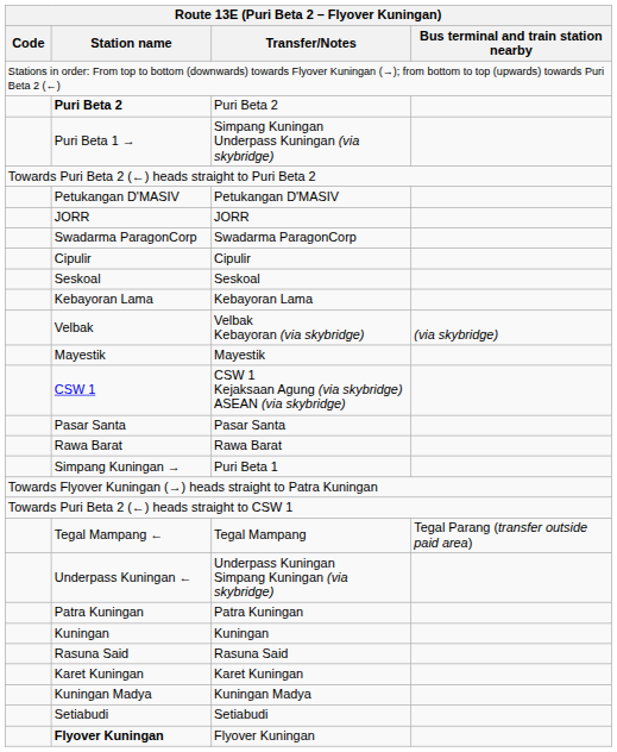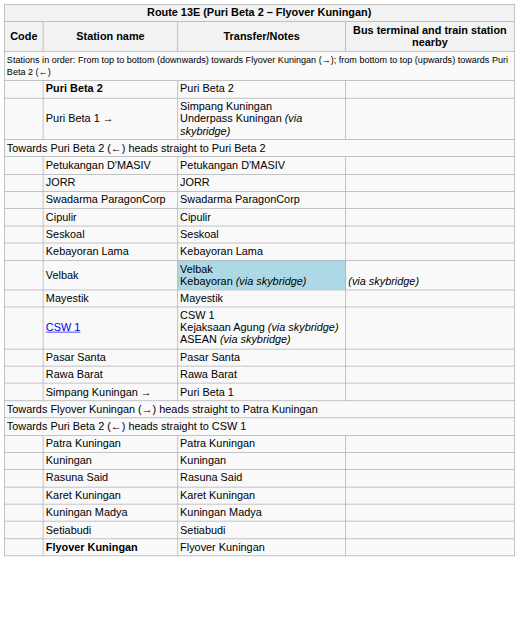 <table class="wikitable" style="font-size:100%">
 <tr>
 <th colspan="4" align="left"> Route 13E (Puri Beta 2 – Flyover Kuningan)</th>
 </tr>
 <tr>
 <th width="50">Code</th>
 <th width="190">Station name</th>
 <th width="240">Transfer/Notes</th>
 <th width="240">Bus terminal and train station nearby</th>
 </tr>
 <tr>
 <td colspan="4"><small>Stations in order: From top to bottom (downwards) towards Flyover Kuningan (→); from bottom to top (upwards) towards Puri Beta 2 (←)</small></td>
 </tr>
 <tr>
 <td align="center"><strong></strong></td>
 <td><strong>Puri Beta 2</strong></td>
 <td>  Puri Beta 2</td>
 <td></td>
 </tr>
 <tr>
 <td align="center"><strong></strong></td>
 <td>Puri Beta 1 →</td>
 <td>   Simpang Kuningan<br>   Underpass Kuningan <em>(via skybridge)</em></td>
 <td></td>
 </tr>
 <tr>
 <td colspan="4">Towards Puri Beta 2 (←) heads straight to Puri Beta 2</td>
 </tr>
 <tr>
 <td align="center"><strong></strong></td>
 <td>Petukangan D'MASIV</td>
 <td>  Petukangan D'MASIV</td>
 <td></td>
 </tr>
 <tr>
 <td align="center"><strong></strong></td>
 <td>JORR</td>
 <td>  JORR</td>
 <td></td>
 </tr>
 <tr>
 <td align="center"><strong></strong></td>
 <td>Swadarma ParagonCorp</td>
 <td>  Swadarma ParagonCorp</td>
 <td></td>
 </tr>
 <tr>
 <td align="center"><strong></strong></td>
 <td>Cipulir</td>
 <td>  Cipulir</td>
 <td></td>
 </tr>
 <tr>
 <td align="center"><strong></strong></td>
 <td>Seskoal</td>
 <td>  Seskoal</td>
 <td></td>
 </tr>
 <tr>
 <td align="center"><strong></strong></td>
 <td>Kebayoran Lama</td>
 <td>  Kebayoran Lama</td>
 <td></td>
 </tr>
 <tr>
 <td align="center"><strong></strong></td>
 <td>Velbak</td>
-<td>  Velbak<br> Kebayoran <em>(via skybridge)</em></td>
+<td style="background: lightblue;">  Velbak<br> Kebayoran <em>(via skybridge)</em></td>
 <td> <br><em>(via skybridge)</em></td>
 </tr>
 <tr>
 <td align="center"><strong></strong></td>
 <td>Mayestik</td>
 <td>  Mayestik</td>
 <td></td>
 </tr>
 <tr>
 <td align="center"><strong></strong></td>
 <td><a href='#'>CSW 1</a></td>
 <td>  CSW 1<br> Kejaksaan Agung <em>(via skybridge)</em><br>  ASEAN <em>(via skybridge)</em></td>
 <td> </td>
 </tr>
 <tr>
 <td align="center"><strong></strong></td>
 <td>Pasar Santa</td>
 <td>   Pasar Santa</td>
 <td></td>
 </tr>
 <tr>
 <td align="center"><strong></strong></td>
 <td>Rawa Barat</td>
 <td>   Rawa Barat</td>
 <td></td>
 </tr>
 <tr>
 <td align="center"><strong></strong></td>
 <td>Simpang Kuningan →</td>
 <td>  Puri Beta 1</td>
 <td></td>
 </tr>
 <tr>
 <td colspan="4">Towards Flyover Kuningan (→) heads straight to Patra Kuningan</td>
 </tr>
 <tr>
 <td colspan="4">Towards Puri Beta 2 (←) heads straight to CSW 1</td>
-</tr>
-<tr>
-<td align="center"><strong></strong></td>
-<td>Tegal Mampang ←</td>
-<td>   Tegal Mampang</td>
-<td>   Tegal Parang (<em>transfer outside paid area</em>)</td>
-</tr>
-<tr>
-<td align="center"><strong></strong></td>
-<td>Underpass Kuningan ←</td>
-<td>  Underpass Kuningan<br>    Simpang Kuningan <em>(via skybridge)</em></td>
-<td></td>
 </tr>
 <tr>
 <td align="center"><strong></strong></td>
 <td>Patra Kuningan</td>
 <td>   Patra Kuningan</td>
 <td></td>
 </tr>
 <tr>
 <td align="center"><strong></strong></td>
 <td>Kuningan</td>
 <td>   Kuningan</td>
 <td>  </td>
 </tr>
 <tr>
 <td align="center"><strong></strong></td>
 <td>Rasuna Said</td>
 <td>   Rasuna Said</td>
 <td>  </td>
 </tr>
 <tr>
 <td align="center"><strong></strong></td>
 <td>Karet Kuningan</td>
 <td>   Karet Kuningan</td>
 <td></td>
 </tr>
 <tr>
 <td align="center"><strong></strong></td>
 <td>Kuningan Madya</td>
 <td>   Kuningan Madya</td>
 <td></td>
 </tr>
 <tr>
 <td align="center"><strong></strong></td>
 <td>Setiabudi</td>
 <td>   Setiabudi</td>
 <td>  </td>
 </tr>
 <tr>
 <td align="center"><strong></strong></td>
 <td><strong>Flyover Kuningan</strong></td>
 <td>  Flyover Kuningan</td>
 <td></td>
 </tr>
 </table>
